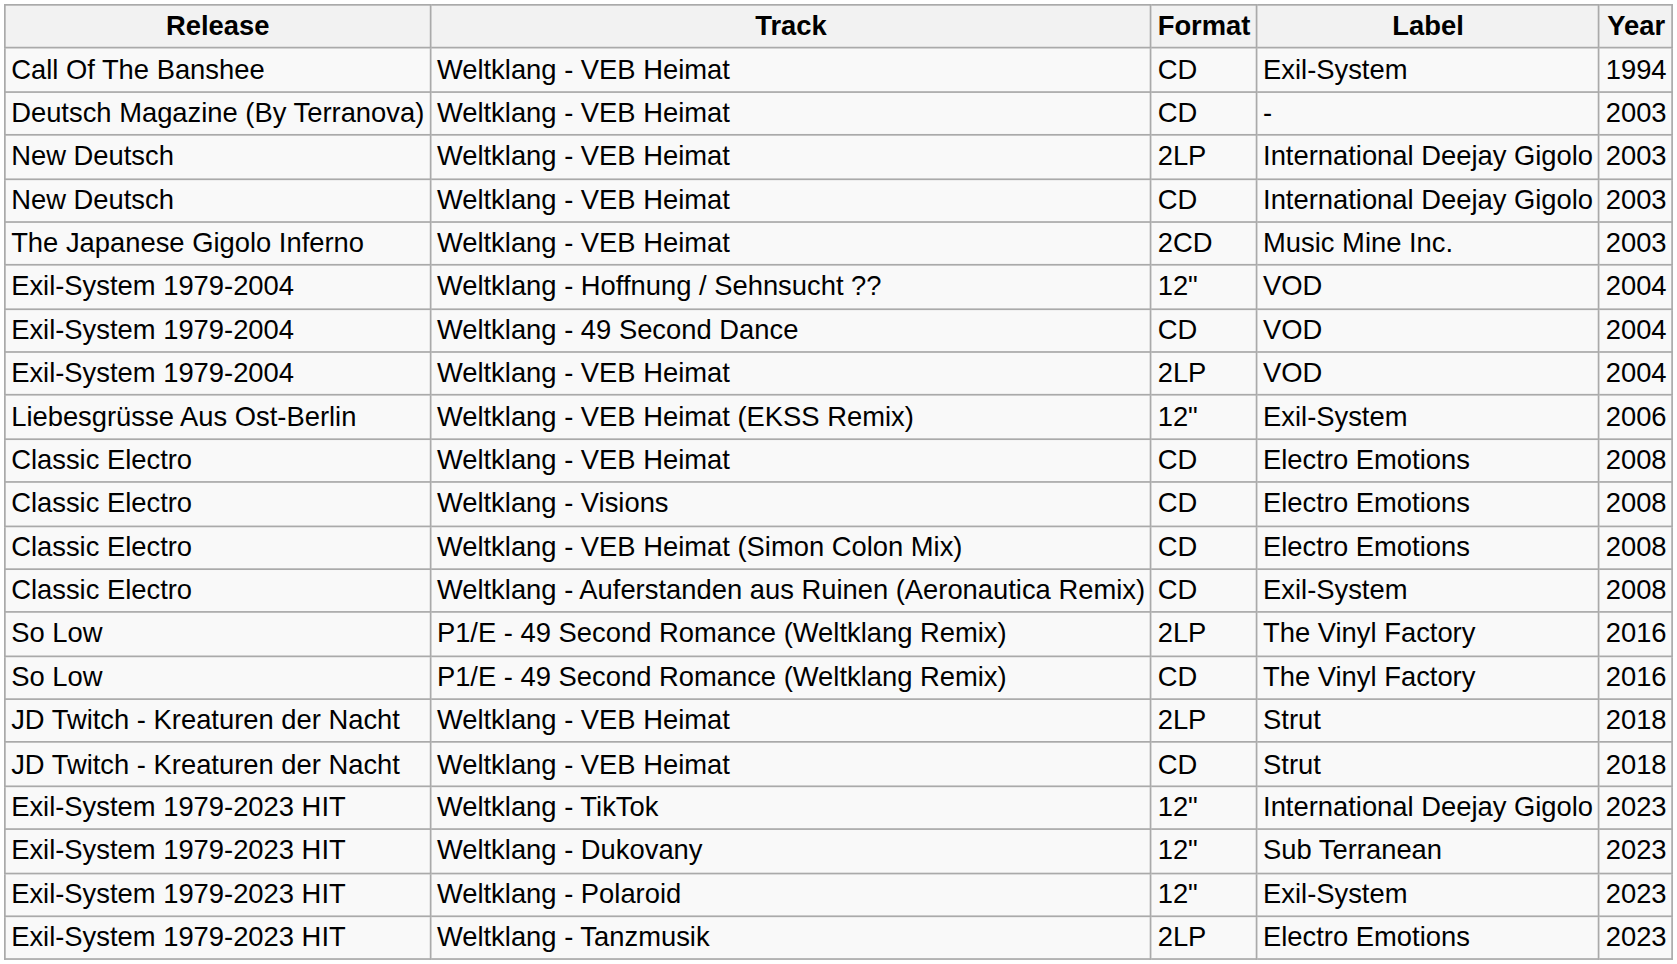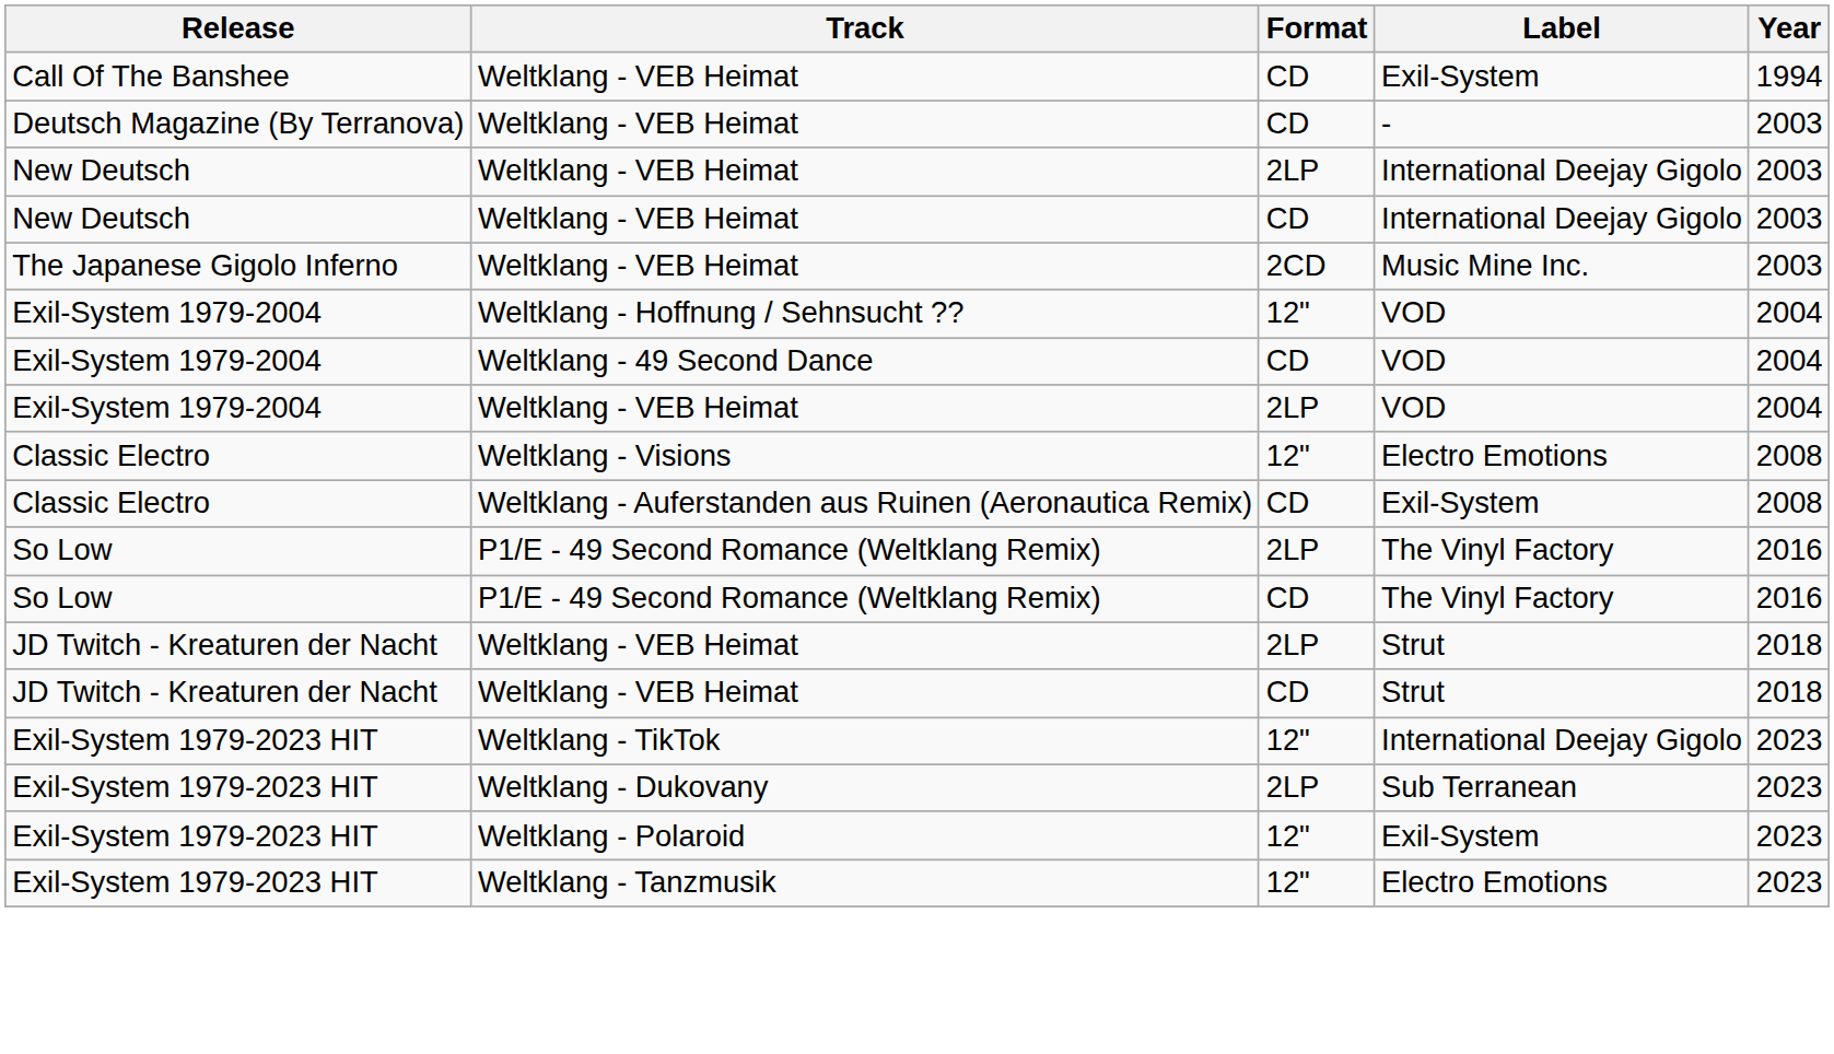 <table class="wikitable" border="1">
 <tr>
 <th>Release</th>
 <th>Track</th>
 <th>Format</th>
 <th>Label</th>
 <th>Year</th>
 </tr>
 <tr>
 <td>Call Of The Banshee</td>
 <td>Weltklang - VEB Heimat</td>
 <td>CD</td>
 <td>Exil-System</td>
 <td>1994</td>
 </tr>
 <tr>
 <td>Deutsch Magazine (By Terranova)</td>
 <td>Weltklang - VEB Heimat</td>
 <td>CD</td>
 <td>-</td>
 <td>2003</td>
 </tr>
 <tr>
 <td>New Deutsch</td>
 <td>Weltklang - VEB Heimat</td>
 <td>2LP</td>
 <td>International Deejay Gigolo</td>
 <td>2003</td>
 </tr>
 <tr>
 <td>New Deutsch</td>
 <td>Weltklang - VEB Heimat</td>
 <td>CD</td>
 <td>International Deejay Gigolo</td>
 <td>2003</td>
 </tr>
 <tr>
 <td>The Japanese Gigolo Inferno</td>
 <td>Weltklang - VEB Heimat</td>
 <td>2CD</td>
 <td>Music Mine Inc.</td>
 <td>2003</td>
 </tr>
 <tr>
 <td>Exil-System 1979-2004</td>
 <td>Weltklang - Hoffnung / Sehnsucht ??</td>
 <td>12"</td>
 <td>VOD</td>
 <td>2004</td>
 </tr>
 <tr>
 <td>Exil-System 1979-2004</td>
 <td>Weltklang - 49 Second Dance</td>
 <td>CD</td>
 <td>VOD</td>
 <td>2004</td>
 </tr>
 <tr>
 <td>Exil-System 1979-2004</td>
 <td>Weltklang - VEB Heimat</td>
 <td>2LP</td>
 <td>VOD</td>
 <td>2004</td>
 </tr>
 <tr>
-<td>Liebesgrüsse Aus Ost-Berlin</td>
-<td>Weltklang - VEB Heimat (EKSS Remix)</td>
-<td>12"</td>
-<td>Exil-System</td>
-<td>2006</td>
-</tr>
-<tr>
-<td>Classic Electro</td>
-<td>Weltklang - VEB Heimat</td>
-<td>CD</td>
-<td>Electro Emotions</td>
-<td>2008</td>
-</tr>
-<tr>
 <td>Classic Electro</td>
 <td>Weltklang - Visions</td>
-<td>CD</td>
-<td>Electro Emotions</td>
-<td>2008</td>
-</tr>
-<tr>
-<td>Classic Electro</td>
-<td>Weltklang - VEB Heimat (Simon Colon Mix)</td>
-<td>CD</td>
+<td>12"</td>
 <td>Electro Emotions</td>
 <td>2008</td>
 </tr>
 <tr>
 <td>Classic Electro</td>
 <td>Weltklang - Auferstanden aus Ruinen (Aeronautica Remix)</td>
 <td>CD</td>
 <td>Exil-System</td>
 <td>2008</td>
 </tr>
 <tr>
 <td>So Low</td>
 <td>P1/E - 49 Second Romance (Weltklang Remix)</td>
 <td>2LP</td>
 <td>The Vinyl Factory</td>
 <td>2016</td>
 </tr>
 <tr>
 <td>So Low</td>
 <td>P1/E - 49 Second Romance (Weltklang Remix)</td>
 <td>CD</td>
 <td>The Vinyl Factory</td>
 <td>2016</td>
 </tr>
 <tr>
 <td>JD Twitch - Kreaturen der Nacht</td>
 <td>Weltklang - VEB Heimat</td>
 <td>2LP</td>
 <td>Strut</td>
 <td>2018</td>
 </tr>
 <tr>
 <td>JD Twitch - Kreaturen der Nacht</td>
 <td>Weltklang - VEB Heimat</td>
 <td>CD</td>
 <td>Strut</td>
 <td>2018</td>
 </tr>
 <tr>
 <td>Exil-System 1979-2023 HIT</td>
 <td>Weltklang - TikTok</td>
 <td>12"</td>
 <td>International Deejay Gigolo</td>
 <td>2023</td>
 </tr>
 <tr>
 <td>Exil-System 1979-2023 HIT</td>
 <td>Weltklang - Dukovany</td>
-<td>12"</td>
+<td>2LP</td>
 <td>Sub Terranean</td>
 <td>2023</td>
 </tr>
 <tr>
 <td>Exil-System 1979-2023 HIT</td>
 <td>Weltklang - Polaroid</td>
 <td>12"</td>
 <td>Exil-System</td>
 <td>2023</td>
 </tr>
 <tr>
 <td>Exil-System 1979-2023 HIT</td>
 <td>Weltklang - Tanzmusik</td>
-<td>2LP</td>
+<td>12"</td>
 <td>Electro Emotions</td>
 <td>2023</td>
 </tr>
 </table>
